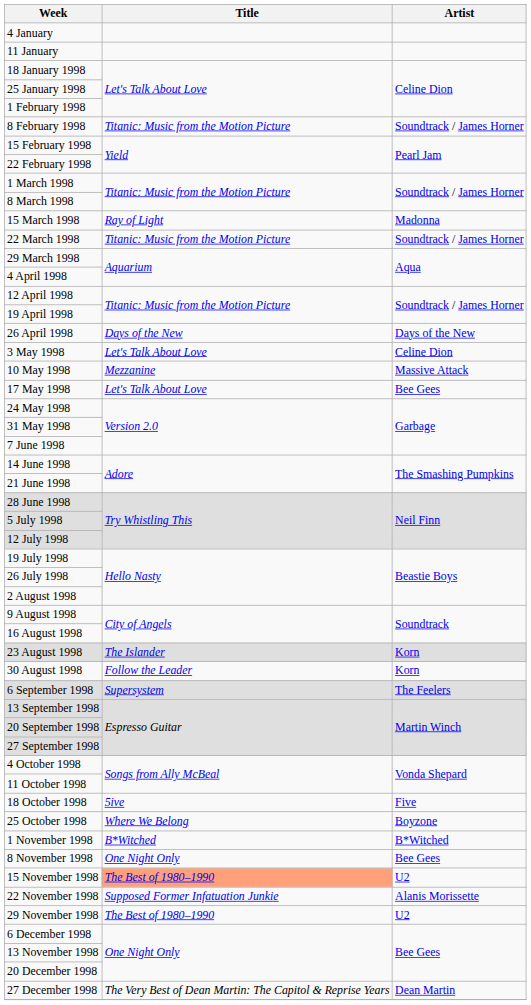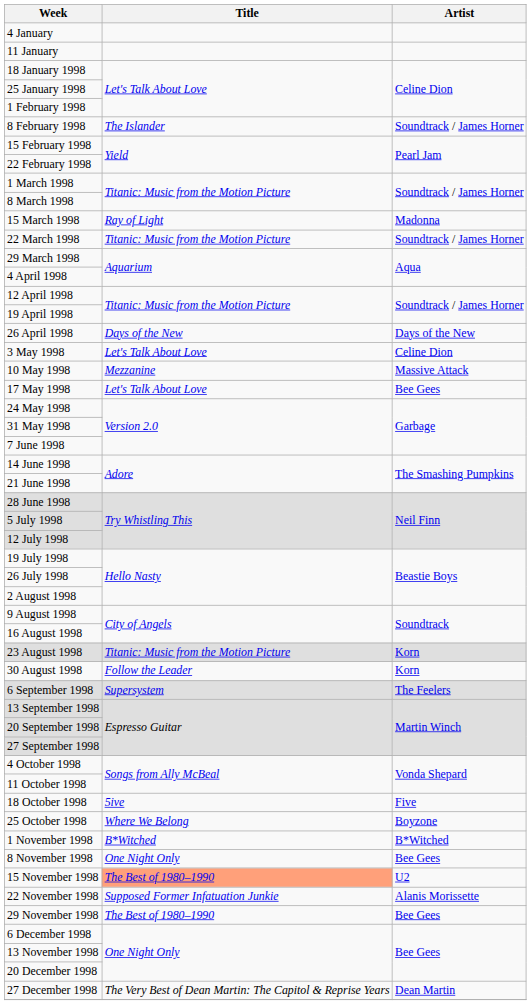 <table class="wikitable">
 <tr>
 <th>Week</th>
 <th>Title</th>
 <th>Artist</th>
 </tr>
 <tr>
 <td>4 January</td>
 <td></td>
 <td></td>
 </tr>
 <tr>
 <td>11 January</td>
 <td></td>
 <td></td>
 </tr>
 <tr>
 <td>18 January 1998</td>
 <td rowspan="3"><em><a href='#'>Let's Talk About Love</a></em></td>
 <td rowspan="3"><a href='#'>Celine Dion</a></td>
 </tr>
 <tr>
 <td>25 January 1998</td>
 </tr>
 <tr>
 <td>1 February 1998</td>
 </tr>
 <tr>
 <td>8 February 1998</td>
-<td rowspan="1"><em><a href='#'>Titanic: Music from the Motion Picture</a></em></td>
+<td rowspan="1"><em><a href='#'>The Islander</a></em></td>
 <td rowspan="1"><a href='#'>Soundtrack</a> / <a href='#'>James Horner</a></td>
 </tr>
 <tr>
 <td>15 February 1998</td>
 <td rowspan="2"><em><a href='#'>Yield</a></em></td>
 <td rowspan="2"><a href='#'>Pearl Jam</a></td>
 </tr>
 <tr>
 <td>22 February 1998</td>
 </tr>
 <tr>
 <td>1 March 1998</td>
 <td rowspan="2"><em><a href='#'>Titanic: Music from the Motion Picture</a></em></td>
 <td rowspan="2"><a href='#'>Soundtrack</a> / <a href='#'>James Horner</a></td>
 </tr>
 <tr>
 <td>8 March 1998</td>
 </tr>
 <tr>
 <td>15 March 1998</td>
 <td rowspan="1"><em><a href='#'>Ray of Light</a></em></td>
 <td rowspan="1"><a href='#'>Madonna</a></td>
 </tr>
 <tr>
 <td>22 March 1998</td>
 <td rowspan="1"><em><a href='#'>Titanic: Music from the Motion Picture</a></em></td>
 <td rowspan="1"><a href='#'>Soundtrack</a> / <a href='#'>James Horner</a></td>
 </tr>
 <tr>
 <td>29 March 1998</td>
 <td rowspan="2"><em><a href='#'>Aquarium</a></em></td>
 <td rowspan="2"><a href='#'>Aqua</a></td>
 </tr>
 <tr>
 <td>4 April 1998</td>
 </tr>
 <tr>
 <td>12 April 1998</td>
 <td rowspan="2"><em><a href='#'>Titanic: Music from the Motion Picture</a></em></td>
 <td rowspan="2"><a href='#'>Soundtrack</a> / <a href='#'>James Horner</a></td>
 </tr>
 <tr>
 <td>19 April 1998</td>
 </tr>
 <tr>
 <td>26 April 1998</td>
 <td rowspan="1"><em><a href='#'>Days of the New</a></em></td>
 <td rowspan="1"><a href='#'>Days of the New</a></td>
 </tr>
 <tr>
 <td>3 May 1998</td>
 <td rowspan="1"><em><a href='#'>Let's Talk About Love</a></em></td>
 <td rowspan="1"><a href='#'>Celine Dion</a></td>
 </tr>
 <tr>
 <td>10 May 1998</td>
 <td rowspan="1"><em><a href='#'>Mezzanine</a></em></td>
 <td rowspan="1"><a href='#'>Massive Attack</a></td>
 </tr>
 <tr>
 <td>17 May 1998</td>
 <td rowspan="1"><em><a href='#'>Let's Talk About Love</a></em></td>
 <td rowspan="1"><a href='#'>Bee Gees</a></td>
 </tr>
 <tr>
 <td>24 May 1998</td>
 <td rowspan="3"><em><a href='#'>Version 2.0</a></em></td>
 <td rowspan="3"><a href='#'>Garbage</a></td>
 </tr>
 <tr>
 <td>31 May 1998</td>
 </tr>
 <tr>
 <td>7 June 1998</td>
 </tr>
 <tr>
 <td>14 June 1998</td>
 <td rowspan="2"><em><a href='#'>Adore</a></em></td>
 <td rowspan="2"><a href='#'>The Smashing Pumpkins</a></td>
 </tr>
 <tr>
 <td>21 June 1998</td>
 </tr>
 <tr bgcolor="#DFDFDF">
 <td>28 June 1998</td>
 <td rowspan="3"><em><a href='#'>Try Whistling This</a></em></td>
 <td rowspan="3"><a href='#'>Neil Finn</a></td>
 </tr>
 <tr bgcolor="#DFDFDF">
 <td>5 July 1998</td>
 </tr>
 <tr bgcolor="#DFDFDF">
 <td>12 July 1998</td>
 </tr>
 <tr>
 <td>19 July 1998</td>
 <td rowspan="3"><em><a href='#'>Hello Nasty</a></em></td>
 <td rowspan="3"><a href='#'>Beastie Boys</a></td>
 </tr>
 <tr>
 <td>26 July 1998</td>
 </tr>
 <tr>
 <td>2 August 1998</td>
 </tr>
 <tr>
 <td>9 August 1998</td>
 <td rowspan="2"><em><a href='#'>City of Angels</a></em></td>
 <td rowspan="2"><a href='#'>Soundtrack</a></td>
 </tr>
 <tr>
 <td>16 August 1998</td>
 </tr>
 <tr bgcolor="#DFDFDF">
 <td>23 August 1998</td>
-<td rowspan="1"><em><a href='#'>The Islander</a></em></td>
+<td rowspan="1"><em><a href='#'>Titanic: Music from the Motion Picture</a></em></td>
 <td rowspan="1"><a href='#'>Korn</a></td>
 </tr>
 <tr>
 <td>30 August 1998</td>
 <td rowspan="1"><em><a href='#'>Follow the Leader</a></em></td>
 <td rowspan="1"><a href='#'>Korn</a></td>
 </tr>
 <tr bgcolor="#DFDFDF">
 <td>6 September 1998</td>
 <td rowspan="1"><em><a href='#'>Supersystem</a></em></td>
 <td rowspan="1"><a href='#'>The Feelers</a></td>
 </tr>
 <tr bgcolor="#DFDFDF">
 <td>13 September 1998</td>
 <td rowspan="3"><em>Espresso Guitar</em></td>
 <td rowspan="3"><a href='#'>Martin Winch</a></td>
 </tr>
 <tr bgcolor="#DFDFDF">
 <td>20 September 1998</td>
 </tr>
 <tr bgcolor="#DFDFDF">
 <td>27 September 1998</td>
 </tr>
 <tr>
 <td>4 October 1998</td>
 <td rowspan="2"><em><a href='#'>Songs from Ally McBeal</a></em></td>
 <td rowspan="2"><a href='#'>Vonda Shepard</a></td>
 </tr>
 <tr>
 <td>11 October 1998</td>
 </tr>
 <tr>
 <td>18 October 1998</td>
 <td rowspan="1"><em><a href='#'>5ive</a></em></td>
 <td rowspan="1"><a href='#'>Five</a></td>
 </tr>
 <tr>
 <td>25 October 1998</td>
 <td rowspan="1"><em><a href='#'>Where We Belong</a></em></td>
 <td rowspan="1"><a href='#'>Boyzone</a></td>
 </tr>
 <tr>
 <td>1 November 1998</td>
 <td rowspan="1"><em><a href='#'>B*Witched</a></em></td>
 <td rowspan="1"><a href='#'>B*Witched</a></td>
 </tr>
 <tr>
 <td>8 November 1998</td>
 <td rowspan="1"><em><a href='#'>One Night Only</a></em></td>
 <td rowspan="1"><a href='#'>Bee Gees</a></td>
 </tr>
 <tr>
 <td>15 November 1998</td>
 <td rowspan="1" style="background: lightsalmon;"><em><a href='#'>The Best of 1980–1990</a></em></td>
 <td rowspan="1"><a href='#'>U2</a></td>
 </tr>
 <tr>
 <td>22 November 1998</td>
 <td rowspan="1"><em><a href='#'>Supposed Former Infatuation Junkie</a></em></td>
 <td rowspan="1"><a href='#'>Alanis Morissette</a></td>
 </tr>
 <tr>
 <td>29 November 1998</td>
 <td rowspan="1"><em><a href='#'>The Best of 1980–1990</a></em></td>
-<td rowspan="1"><a href='#'>U2</a></td>
+<td rowspan="1"><a href='#'>Bee Gees</a></td>
 </tr>
 <tr>
 <td>6 December 1998</td>
 <td rowspan="3"><em><a href='#'>One Night Only</a></em></td>
 <td rowspan="3"><a href='#'>Bee Gees</a></td>
 </tr>
 <tr>
 <td>13 November 1998</td>
 </tr>
 <tr>
 <td>20 December 1998</td>
 </tr>
 <tr>
 <td>27 December 1998</td>
 <td rowspan="1"><em>The Very Best of Dean Martin: The Capitol & Reprise Years</em></td>
 <td rowspan="1"><a href='#'>Dean Martin</a></td>
 </tr>
 <tr bgcolor="#CCCCCC">
 </tr>
 </table>
